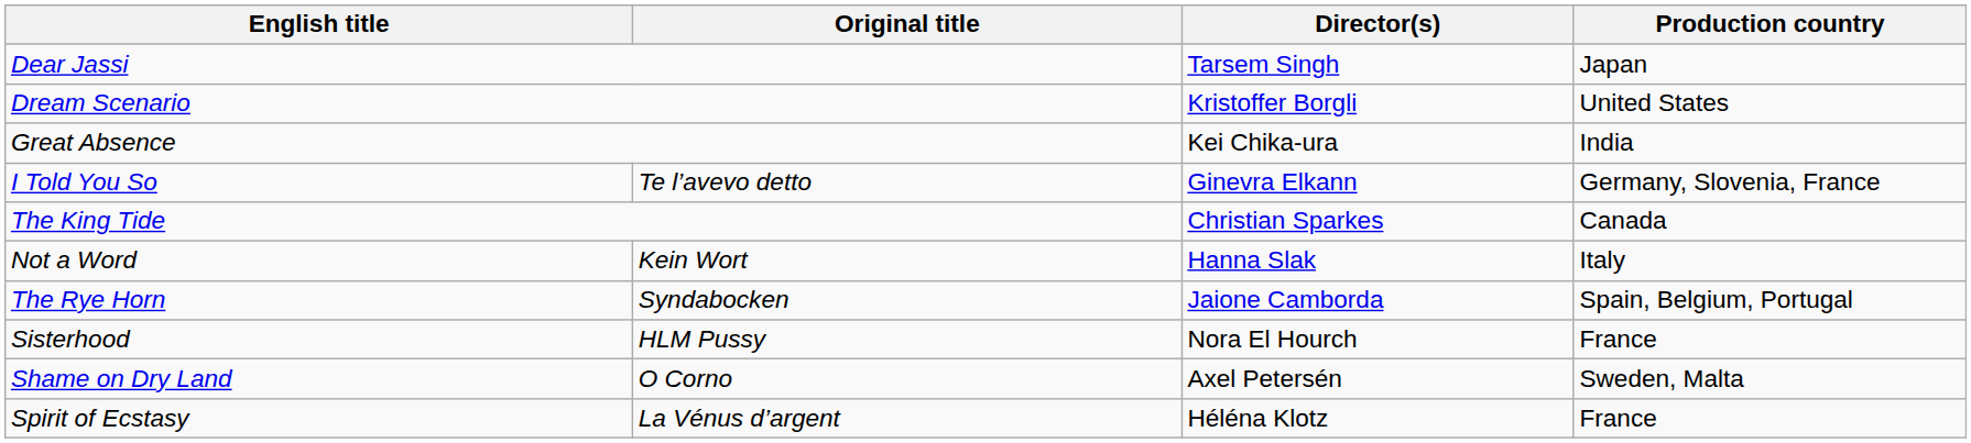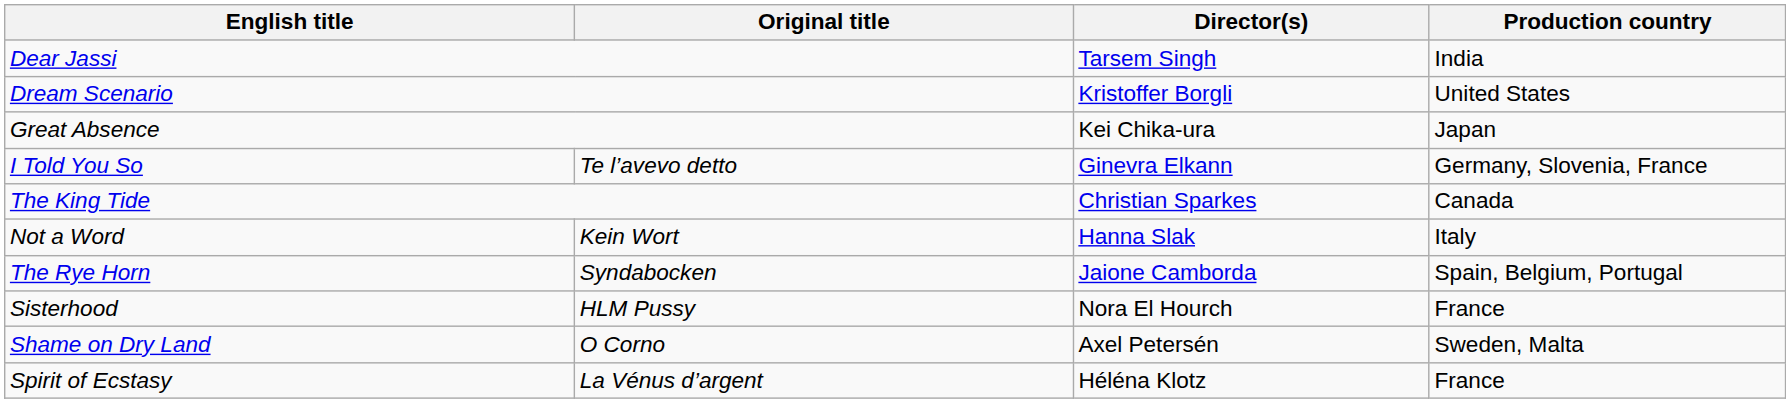 <table class="sortable wikitable" width="100%" cellpadding="5">
 <tr>
 <th scope="col" width="32%">English title</th>
 <th scope="col" width="28%">Original title</th>
 <th scope="col" width="20%">Director(s)</th>
 <th scope="col" width="20%">Production country</th>
 </tr>
 <tr>
 <td colspan=2><em><a href='#'>Dear Jassi</a></em></td>
 <td><a href='#'>Tarsem Singh</a></td>
-<td>Japan</td>
+<td>India</td>
 </tr>
 <tr>
 <td colspan=2><em><a href='#'>Dream Scenario</a></em></td>
 <td><a href='#'>Kristoffer Borgli</a></td>
 <td>United States</td>
 </tr>
 <tr>
 <td colspan=2><em>Great Absence</em></td>
 <td>Kei Chika-ura</td>
-<td>India</td>
+<td>Japan</td>
 </tr>
 <tr>
 <td><em><a href='#'>I Told You So</a></em></td>
 <td><em>Te l’avevo detto</em></td>
 <td><a href='#'>Ginevra Elkann</a></td>
 <td>Germany, Slovenia, France</td>
 </tr>
 <tr>
 <td colspan=2><em><a href='#'>The King Tide</a></em></td>
 <td><a href='#'>Christian Sparkes</a></td>
 <td>Canada</td>
 </tr>
 <tr>
 <td><em>Not a Word</em></td>
 <td><em>Kein Wort</em></td>
 <td><a href='#'>Hanna Slak</a></td>
 <td>Italy</td>
 </tr>
 <tr>
 <td><em><a href='#'>The Rye Horn</a></em></td>
 <td><em>Syndabocken</em></td>
 <td><a href='#'>Jaione Camborda</a></td>
 <td>Spain, Belgium, Portugal</td>
 </tr>
 <tr>
 <td><em>Sisterhood</em></td>
 <td><em>HLM Pussy</em></td>
 <td>Nora El Hourch</td>
 <td>France</td>
 </tr>
 <tr>
 <td><em><a href='#'>Shame on Dry Land</a></em></td>
 <td><em>O Corno</em></td>
 <td>Axel Petersén</td>
 <td>Sweden, Malta</td>
 </tr>
 <tr>
 <td><em>Spirit of Ecstasy</em></td>
 <td><em>La Vénus d’argent</em></td>
 <td>Héléna Klotz</td>
 <td>France</td>
 </tr>
 </table>
